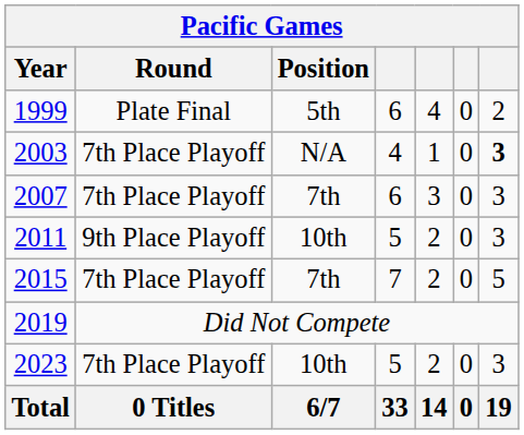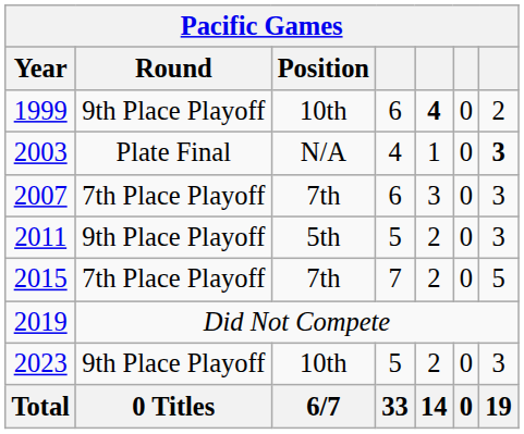 <table class="wikitable" style="text-align: center;">
 <tr>
 <th colspan="7"><a href='#'>Pacific Games</a></th>
 </tr>
 <tr>
 <th>Year</th>
 <th>Round</th>
 <th>Position</th>
 <th></th>
 <th></th>
 <th></th>
 <th></th>
 </tr>
 <tr>
 <td> <a href='#'>1999</a></td>
-<td>Plate Final</td>
-<td>5th</td>
+<td>9th Place Playoff</td>
+<td>10th</td>
 <td>6</td>
-<td>4</td>
+<td><strong>4</strong></td>
 <td>0</td>
 <td>2</td>
 </tr>
 <tr>
 <td> <a href='#'>2003</a></td>
-<td>7th Place Playoff</td>
+<td>Plate Final</td>
 <td>N/A</td>
 <td>4</td>
 <td>1</td>
 <td>0</td>
 <td><strong>3</strong></td>
 </tr>
 <tr>
 <td> <a href='#'>2007</a></td>
 <td>7th Place Playoff</td>
 <td>7th</td>
 <td>6</td>
 <td>3</td>
 <td>0</td>
 <td>3</td>
 </tr>
 <tr>
 <td> <a href='#'>2011</a></td>
 <td>9th Place Playoff</td>
-<td>10th</td>
+<td>5th</td>
 <td>5</td>
 <td>2</td>
 <td>0</td>
 <td>3</td>
 </tr>
 <tr>
 <td> <a href='#'>2015</a></td>
 <td>7th Place Playoff</td>
 <td>7th</td>
 <td>7</td>
 <td>2</td>
 <td>0</td>
 <td>5</td>
 </tr>
 <tr>
 <td> <a href='#'>2019</a></td>
 <td colspan="6"><em>Did Not Compete</em></td>
 </tr>
 <tr>
 <td> <a href='#'>2023</a></td>
-<td>7th Place Playoff</td>
+<td>9th Place Playoff</td>
 <td>10th</td>
 <td>5</td>
 <td>2</td>
 <td>0</td>
 <td>3</td>
 </tr>
 <tr>
 <th>Total</th>
 <th>0 Titles</th>
 <th>6/7</th>
 <th>33</th>
 <th>14</th>
 <th>0</th>
 <th>19</th>
 </tr>
 </table>
